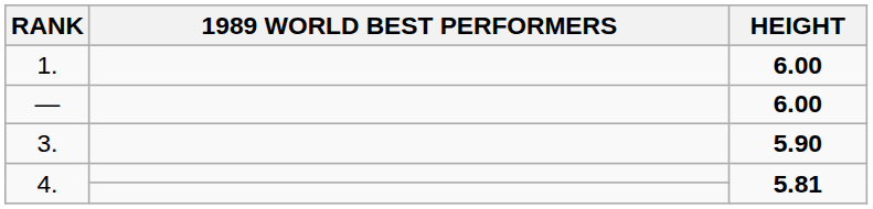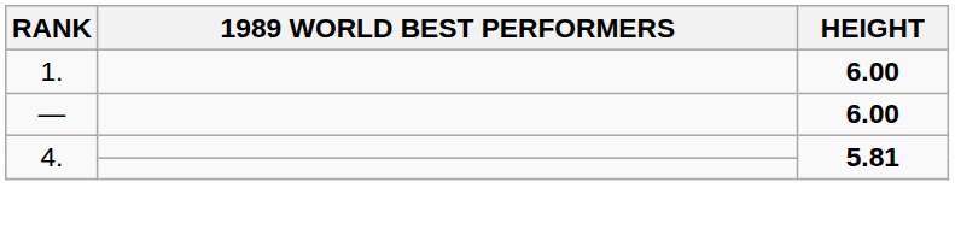 <table class="wikitable" style="border-collapse: collapse; font-size: 90%;">
 <tr>
 <th>RANK</th>
 <th align="center" style="width: 25em">1989 WORLD BEST PERFORMERS</th>
 <th align="center" style="width: 5em">HEIGHT</th>
 </tr>
 <tr>
 <td align="center">1.</td>
 <td></td>
 <td align="center"><strong>6.00</strong></td>
 </tr>
 <tr>
 <td align="center">—</td>
 <td></td>
 <td align="center"><strong>6.00</strong></td>
 </tr>
 <tr>
-<td align="center">3.</td>
-<td></td>
-<td align="center"><strong>5.90</strong></td>
-</tr>
-<tr>
 <td rowspan=2 align="center">4.</td>
 <td></td>
 <td rowspan=2 align="center"><strong>5.81</strong></td>
 </tr>
 <tr>
 <td></td>
 </tr>
 </table>
